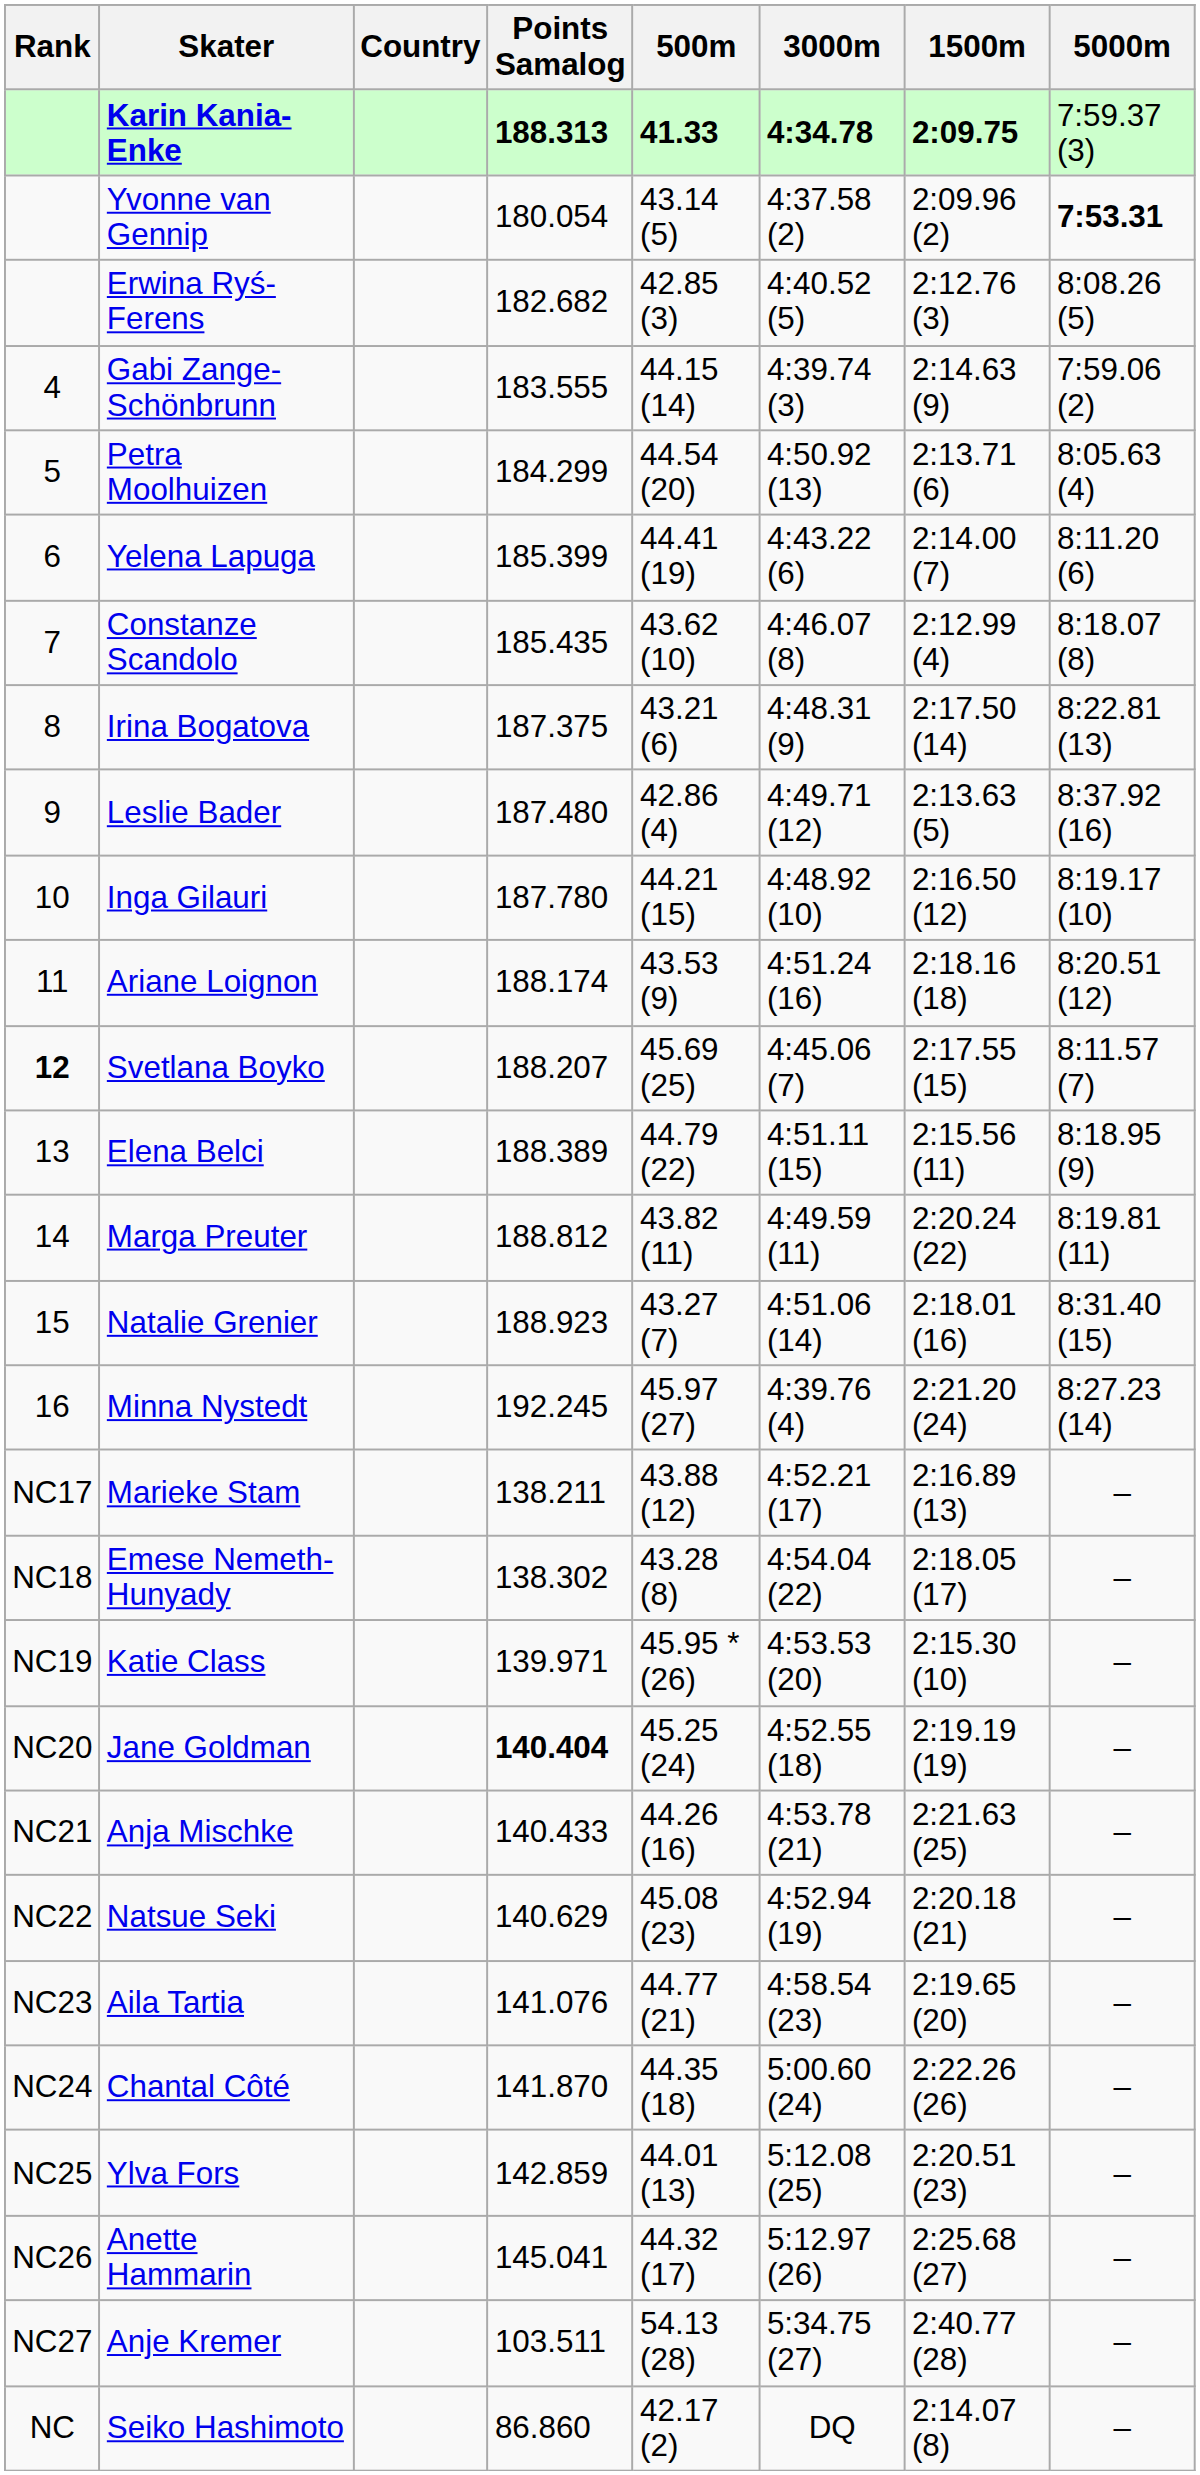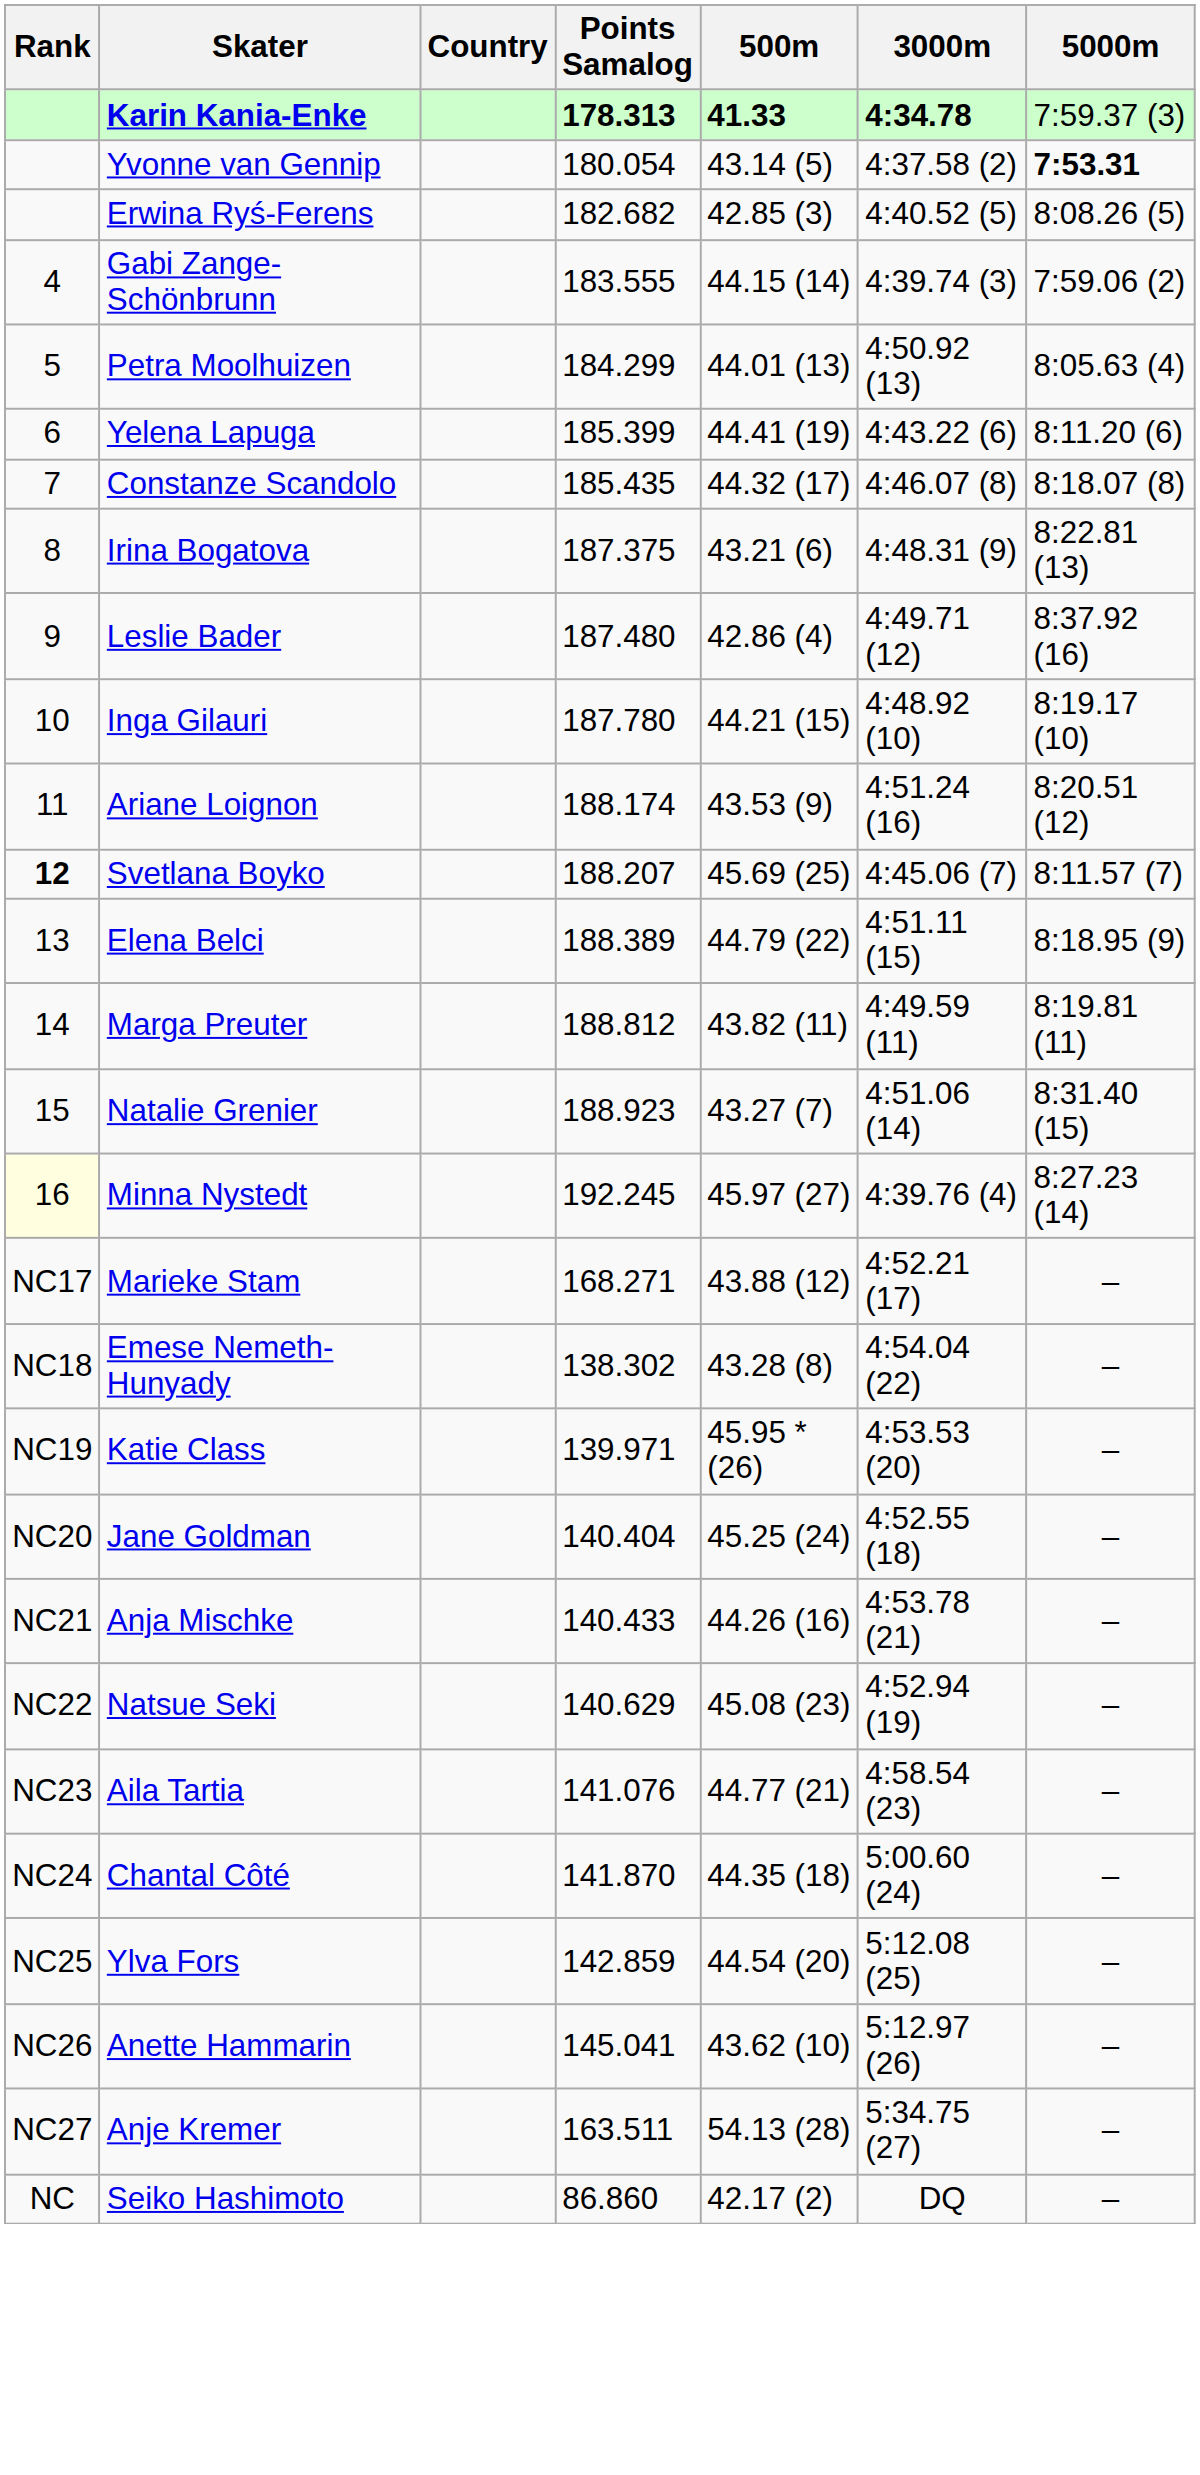 <table class="wikitable sortable" style="text-align:left">
 <tr>
 <th>Rank</th>
 <th>Skater</th>
 <th>Country</th>
 <th>Points <br> Samalog</th>
 <th>500m</th>
 <th>3000m</th>
-<th>1500m</th>
 <th>5000m</th>
 </tr>
 <tr bgcolor=ccffcc>
 <td style="text-align:center"></td>
 <td><strong><a href='#'>Karin Kania-Enke</a></strong></td>
 <td></td>
-<td><strong>188.313</strong></td>
+<td><strong>178.313</strong></td>
 <td><strong>41.33</strong> </td>
 <td><strong>4:34.78</strong> </td>
-<td><strong>2:09.75</strong> </td>
 <td>7:59.37 (3)</td>
 </tr>
 <tr>
 <td style="text-align:center"></td>
 <td><a href='#'>Yvonne van Gennip</a></td>
 <td></td>
 <td>180.054</td>
 <td>43.14 (5)</td>
 <td>4:37.58 (2)</td>
-<td>2:09.96 (2)</td>
 <td><strong>7:53.31</strong> </td>
 </tr>
 <tr>
 <td style="text-align:center"></td>
 <td><a href='#'>Erwina Ryś-Ferens</a></td>
 <td></td>
 <td>182.682</td>
 <td>42.85 (3)</td>
 <td>4:40.52 (5)</td>
-<td>2:12.76 (3)</td>
 <td>8:08.26 (5)</td>
 </tr>
 <tr>
 <td style="text-align:center">4</td>
 <td><a href='#'>Gabi Zange-Schönbrunn</a></td>
 <td></td>
 <td>183.555</td>
 <td>44.15 (14)</td>
 <td>4:39.74 (3)</td>
-<td>2:14.63 (9)</td>
 <td>7:59.06 (2)</td>
 </tr>
 <tr>
 <td style="text-align:center">5</td>
 <td><a href='#'>Petra Moolhuizen</a></td>
 <td></td>
 <td>184.299</td>
-<td>44.54 (20)</td>
+<td>44.01 (13)</td>
 <td>4:50.92 (13)</td>
-<td>2:13.71 (6)</td>
 <td>8:05.63 (4)</td>
 </tr>
 <tr>
 <td style="text-align:center">6</td>
 <td><a href='#'>Yelena Lapuga</a></td>
 <td></td>
 <td>185.399</td>
 <td>44.41 (19)</td>
 <td>4:43.22 (6)</td>
-<td>2:14.00 (7)</td>
 <td>8:11.20 (6)</td>
 </tr>
 <tr>
 <td style="text-align:center">7</td>
 <td><a href='#'>Constanze Scandolo</a></td>
 <td></td>
 <td>185.435</td>
-<td>43.62 (10)</td>
+<td>44.32 (17)</td>
 <td>4:46.07 (8)</td>
-<td>2:12.99 (4)</td>
 <td>8:18.07 (8)</td>
 </tr>
 <tr>
 <td style="text-align:center">8</td>
 <td><a href='#'>Irina Bogatova</a></td>
 <td></td>
 <td>187.375</td>
 <td>43.21 (6)</td>
 <td>4:48.31 (9)</td>
-<td>2:17.50 (14)</td>
 <td>8:22.81 (13)</td>
 </tr>
 <tr>
 <td style="text-align:center">9</td>
 <td><a href='#'>Leslie Bader</a></td>
 <td></td>
 <td>187.480</td>
 <td>42.86 (4)</td>
 <td>4:49.71 (12)</td>
-<td>2:13.63 (5)</td>
 <td>8:37.92 (16)</td>
 </tr>
 <tr>
 <td style="text-align:center">10</td>
 <td><a href='#'>Inga Gilauri</a></td>
 <td></td>
 <td>187.780</td>
 <td>44.21 (15)</td>
 <td>4:48.92 (10)</td>
-<td>2:16.50 (12)</td>
 <td>8:19.17 (10)</td>
 </tr>
 <tr>
 <td style="text-align:center">11</td>
 <td><a href='#'>Ariane Loignon</a></td>
 <td></td>
 <td>188.174</td>
 <td>43.53 (9)</td>
 <td>4:51.24 (16)</td>
-<td>2:18.16 (18)</td>
 <td>8:20.51 (12)</td>
 </tr>
 <tr>
 <td style="text-align:center"><strong>12</strong></td>
 <td><a href='#'>Svetlana Boyko</a></td>
 <td></td>
 <td>188.207</td>
 <td>45.69 (25)</td>
 <td>4:45.06 (7)</td>
-<td>2:17.55 (15)</td>
 <td>8:11.57 (7)</td>
 </tr>
 <tr>
 <td style="text-align:center">13</td>
 <td><a href='#'>Elena Belci</a></td>
 <td></td>
 <td>188.389</td>
 <td>44.79 (22)</td>
 <td>4:51.11 (15)</td>
-<td>2:15.56 (11)</td>
 <td>8:18.95 (9)</td>
 </tr>
 <tr>
 <td style="text-align:center">14</td>
 <td><a href='#'>Marga Preuter</a></td>
 <td></td>
 <td>188.812</td>
 <td>43.82 (11)</td>
 <td>4:49.59 (11)</td>
-<td>2:20.24 (22)</td>
 <td>8:19.81 (11)</td>
 </tr>
 <tr>
 <td style="text-align:center">15</td>
 <td><a href='#'>Natalie Grenier</a></td>
 <td></td>
 <td>188.923</td>
 <td>43.27 (7)</td>
 <td>4:51.06 (14)</td>
-<td>2:18.01 (16)</td>
 <td>8:31.40 (15)</td>
 </tr>
 <tr>
-<td style="text-align:center">16</td>
+<td style="background: lightyellow; text-align:center">16</td>
 <td><a href='#'>Minna Nystedt</a></td>
 <td></td>
 <td>192.245</td>
 <td>45.97 (27)</td>
 <td>4:39.76 (4)</td>
-<td>2:21.20 (24)</td>
 <td>8:27.23 (14)</td>
 </tr>
 <tr>
 <td style="text-align:center">NC17</td>
 <td><a href='#'>Marieke Stam</a></td>
 <td></td>
-<td>138.211</td>
+<td>168.271</td>
 <td>43.88 (12)</td>
 <td>4:52.21 (17)</td>
-<td>2:16.89 (13)</td>
 <td style="text-align:center">–</td>
 </tr>
 <tr>
 <td style="text-align:center">NC18</td>
 <td><a href='#'>Emese Nemeth-Hunyady</a></td>
 <td></td>
 <td>138.302</td>
 <td>43.28 (8)</td>
 <td>4:54.04 (22)</td>
-<td>2:18.05 (17)</td>
 <td style="text-align:center">–</td>
 </tr>
 <tr>
 <td style="text-align:center">NC19</td>
 <td><a href='#'>Katie Class</a></td>
 <td></td>
 <td>139.971</td>
 <td>45.95 * (26)</td>
 <td>4:53.53 (20)</td>
-<td>2:15.30 (10)</td>
 <td style="text-align:center">–</td>
 </tr>
 <tr>
 <td style="text-align:center">NC20</td>
 <td><a href='#'>Jane Goldman</a></td>
 <td></td>
-<td><strong>140.404</strong></td>
+<td>140.404</td>
 <td>45.25 (24)</td>
 <td>4:52.55 (18)</td>
-<td>2:19.19 (19)</td>
 <td style="text-align:center">–</td>
 </tr>
 <tr>
 <td style="text-align:center">NC21</td>
 <td><a href='#'>Anja Mischke</a></td>
 <td></td>
 <td>140.433</td>
 <td>44.26 (16)</td>
 <td>4:53.78 (21)</td>
-<td>2:21.63 (25)</td>
 <td style="text-align:center">–</td>
 </tr>
 <tr>
 <td style="text-align:center">NC22</td>
 <td><a href='#'>Natsue Seki</a></td>
 <td></td>
 <td>140.629</td>
 <td>45.08 (23)</td>
 <td>4:52.94 (19)</td>
-<td>2:20.18 (21)</td>
 <td style="text-align:center">–</td>
 </tr>
 <tr>
 <td style="text-align:center">NC23</td>
 <td><a href='#'>Aila Tartia</a></td>
 <td></td>
 <td>141.076</td>
 <td>44.77 (21)</td>
 <td>4:58.54 (23)</td>
-<td>2:19.65 (20)</td>
 <td style="text-align:center">–</td>
 </tr>
 <tr>
 <td style="text-align:center">NC24</td>
 <td><a href='#'>Chantal Côté</a></td>
 <td></td>
 <td>141.870</td>
 <td>44.35 (18)</td>
 <td>5:00.60 (24)</td>
-<td>2:22.26 (26)</td>
 <td style="text-align:center">–</td>
 </tr>
 <tr>
 <td style="text-align:center">NC25</td>
 <td><a href='#'>Ylva Fors</a></td>
 <td></td>
 <td>142.859</td>
-<td>44.01 (13)</td>
+<td>44.54 (20)</td>
 <td>5:12.08 (25)</td>
-<td>2:20.51 (23)</td>
 <td style="text-align:center">–</td>
 </tr>
 <tr>
 <td style="text-align:center">NC26</td>
 <td><a href='#'>Anette Hammarin</a></td>
 <td></td>
 <td>145.041</td>
-<td>44.32 (17)</td>
+<td>43.62 (10)</td>
 <td>5:12.97 (26)</td>
-<td>2:25.68 (27)</td>
 <td style="text-align:center">–</td>
 </tr>
 <tr>
 <td style="text-align:center">NC27</td>
 <td><a href='#'>Anje Kremer</a></td>
 <td></td>
-<td>103.511</td>
+<td>163.511</td>
 <td>54.13 (28)</td>
 <td>5:34.75 (27)</td>
-<td>2:40.77 (28)</td>
 <td style="text-align:center">–</td>
 </tr>
 <tr>
 <td style="text-align:center">NC</td>
 <td><a href='#'>Seiko Hashimoto</a></td>
 <td></td>
 <td>86.860</td>
 <td>42.17 (2)</td>
 <td style="text-align:center">DQ</td>
-<td>2:14.07 (8)</td>
 <td style="text-align:center">–</td>
 </tr>
 </table>
